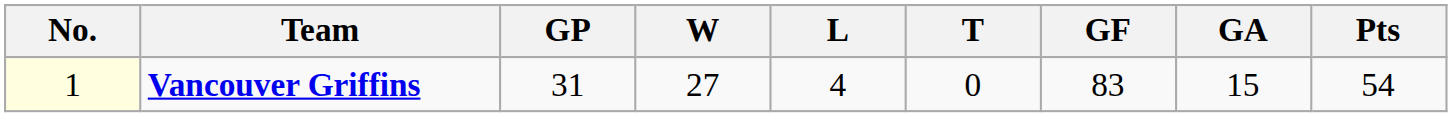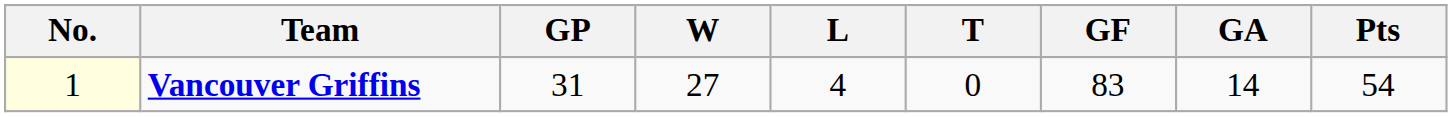 <table class="wikitable sortable">
 <tr>
 <th bgcolor="#DDDDFF" width="7.5%" title="Division rank">No.</th>
 <th bgcolor="#DDDDFF" width="20%">Team</th>
 <th bgcolor="#DDDDFF" width="7.5%" title="Games played" class="unsortable">GP</th>
 <th bgcolor="#DDDDFF" width="7.5%" title="Wins">W</th>
 <th bgcolor="#DDDDFF" width="7.5%" title="Losses">L</th>
 <th bgcolor="#DDDDFF" width="7.5%" title="Ties">T</th>
 <th bgcolor="#DDDDFF" width="7.5%" title="Goals for">GF</th>
 <th bgcolor="#DDDDFF" width="7.5%" title="Goals against">GA</th>
 <th bgcolor="#DDDDFF" width="7.5%" title="Points">Pts</th>
 </tr>
 <tr align=center>
 <td style="background: lightyellow;">1</td>
 <td align=left><strong><a href='#'>Vancouver Griffins</a></strong></td>
 <td>31</td>
 <td>27</td>
 <td>4</td>
 <td>0</td>
 <td>83</td>
-<td>15</td>
+<td>14</td>
 <td>54</td>
 </tr>
 </table>
